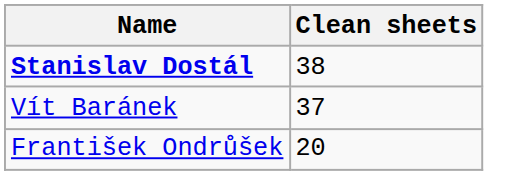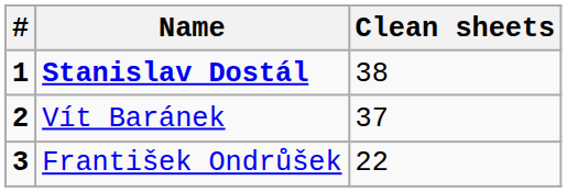 <table class="wikitable">
 <tr>
+<th>#</th>
 <th>Name</th>
 <th>Clean sheets</th>
 </tr>
 <tr>
+<td><strong>1</strong></td>
 <td> <strong><a href='#'>Stanislav Dostál</a></strong></td>
 <td>38</td>
 </tr>
 <tr>
+<td><strong>2</strong></td>
 <td> <a href='#'>Vít Baránek</a></td>
 <td>37</td>
 </tr>
 <tr>
+<td><strong>3</strong></td>
 <td> <a href='#'>František Ondrůšek</a></td>
-<td>20</td>
+<td>22</td>
 </tr>
 </table>
